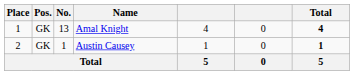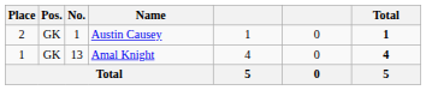 <table class="wikitable sortable" style="font-size: 95%; text-align: center;">
 <tr>
 <th width=20>Place</th>
 <th width=20>Pos.</th>
 <th width=20>No.</th>
 <th width=150>Name</th>
 <th width=80></th>
 <th width=80></th>
 <th width=80><strong>Total</strong></th>
 </tr>
 <tr>
+<td>2</td>
+<td>GK</td>
+<td>1</td>
+<td align="left"> <a href='#'>Austin Causey</a></td>
+<td>1</td>
+<td>0</td>
+<td><strong>1</strong></td>
+</tr>
+<tr>
 <td>1</td>
 <td>GK</td>
 <td>13</td>
 <td align="left"> <a href='#'>Amal Knight</a></td>
 <td>4</td>
 <td>0</td>
 <td><strong>4</strong></td>
 </tr>
 <tr>
-<td>2</td>
-<td>GK</td>
-<td>1</td>
-<td align="left"> <a href='#'>Austin Causey</a></td>
-<td>1</td>
-<td>0</td>
-<td><strong>1</strong></td>
-</tr>
-<tr>
 <th colspan="4">Total</th>
 <th>5</th>
 <th>0</th>
 <th>5</th>
 </tr>
 </table>
